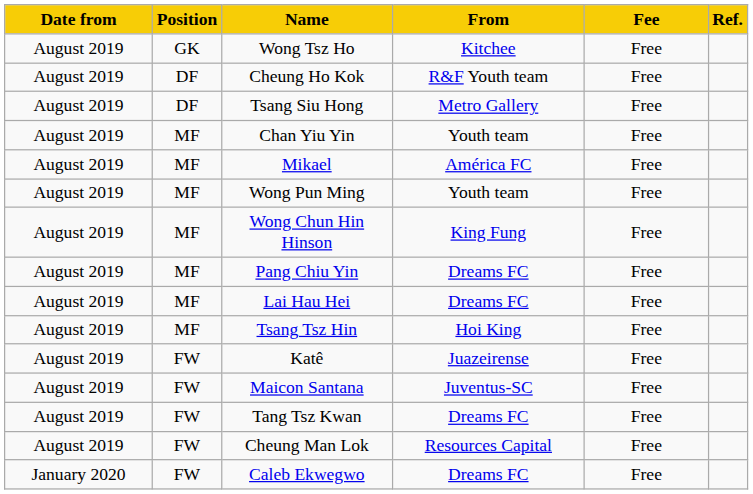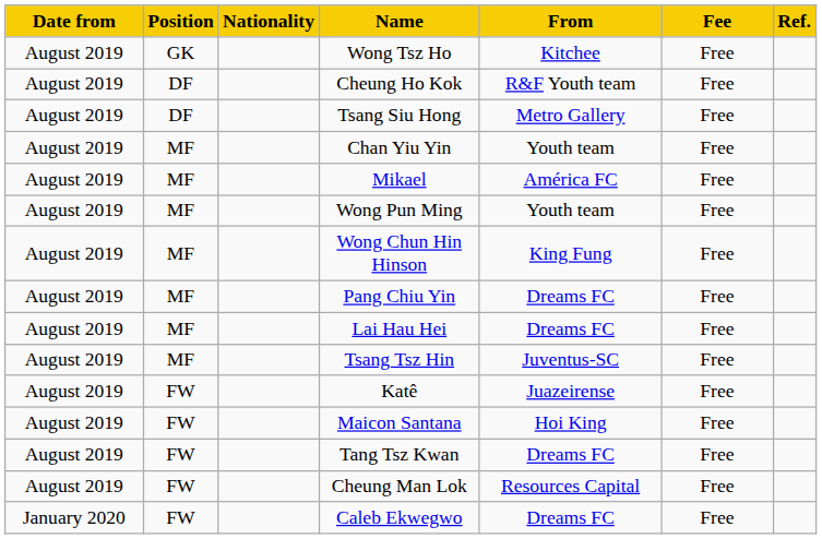 <table class="wikitable"  style="text-align:center; font-size:90%;">
 <tr>
 <th style="background:#f7cd06; color:#000000; width:130px;">Date from</th>
 <th style="background:#f7cd06; color:#000000; width:50px;">Position</th>
+<th style="background:#f7cd06; color:#000000; width:50px;">Nationality</th>
 <th style="background:#f7cd06; color:#000000; width:150px;">Name</th>
 <th style="background:#f7cd06; color:#000000; width:170px;">From</th>
 <th style="background:#f7cd06; color:#000000; width:110px;">Fee</th>
 <th style="background:#f7cd06; color:#000000; width:25px;">Ref.</th>
 </tr>
 <tr>
 <td>August 2019</td>
 <td>GK</td>
+<td></td>
 <td>Wong Tsz Ho</td>
 <td><a href='#'>Kitchee</a></td>
 <td>Free</td>
 <td></td>
 </tr>
 <tr>
 <td>August 2019</td>
 <td>DF</td>
+<td></td>
 <td>Cheung Ho Kok</td>
 <td><a href='#'>R&F</a> Youth team</td>
 <td>Free</td>
 <td></td>
 </tr>
 <tr>
 <td>August 2019</td>
 <td>DF</td>
+<td></td>
 <td>Tsang Siu Hong</td>
 <td><a href='#'>Metro Gallery</a></td>
 <td>Free</td>
 <td></td>
 </tr>
 <tr>
 <td>August 2019</td>
 <td>MF</td>
+<td></td>
 <td>Chan Yiu Yin</td>
 <td>Youth team</td>
 <td>Free</td>
 <td></td>
 </tr>
 <tr>
 <td>August 2019</td>
 <td>MF</td>
+<td></td>
 <td><a href='#'>Mikael</a></td>
 <td> <a href='#'>América FC</a></td>
 <td>Free</td>
 <td></td>
 </tr>
 <tr>
 <td>August 2019</td>
 <td>MF</td>
+<td></td>
 <td>Wong Pun Ming</td>
 <td>Youth team</td>
 <td>Free</td>
 <td></td>
 </tr>
 <tr>
 <td>August 2019</td>
 <td>MF</td>
+<td></td>
 <td><a href='#'>Wong Chun Hin Hinson</a></td>
 <td><a href='#'>King Fung</a></td>
 <td>Free</td>
 <td></td>
 </tr>
 <tr>
 <td>August 2019</td>
 <td>MF</td>
+<td></td>
 <td><a href='#'>Pang Chiu Yin</a></td>
 <td><a href='#'>Dreams FC</a></td>
 <td>Free</td>
 <td></td>
 </tr>
 <tr>
 <td>August 2019</td>
 <td>MF</td>
+<td></td>
 <td><a href='#'>Lai Hau Hei</a></td>
 <td><a href='#'>Dreams FC</a></td>
 <td>Free</td>
 <td></td>
 </tr>
 <tr>
 <td>August 2019</td>
 <td>MF</td>
+<td></td>
 <td><a href='#'>Tsang Tsz Hin</a></td>
-<td><a href='#'>Hoi King</a></td>
+<td> <a href='#'>Juventus-SC</a></td>
 <td>Free</td>
 <td></td>
 </tr>
 <tr>
 <td>August 2019</td>
 <td>FW</td>
+<td></td>
 <td>Katê</td>
 <td> <a href='#'>Juazeirense</a></td>
 <td>Free</td>
 <td></td>
 </tr>
 <tr>
 <td>August 2019</td>
 <td>FW</td>
+<td></td>
 <td><a href='#'>Maicon Santana</a></td>
-<td> <a href='#'>Juventus-SC</a></td>
+<td><a href='#'>Hoi King</a></td>
 <td>Free</td>
 <td></td>
 </tr>
 <tr>
 <td>August 2019</td>
 <td>FW</td>
+<td></td>
 <td>Tang Tsz Kwan</td>
 <td><a href='#'>Dreams FC</a></td>
 <td>Free</td>
 <td></td>
 </tr>
 <tr>
 <td>August 2019</td>
 <td>FW</td>
+<td></td>
 <td>Cheung Man Lok</td>
 <td><a href='#'>Resources Capital</a></td>
 <td>Free</td>
 <td></td>
 </tr>
 <tr>
 <td>January 2020</td>
 <td>FW</td>
+<td></td>
 <td><a href='#'>Caleb Ekwegwo</a></td>
 <td><a href='#'>Dreams FC</a></td>
 <td>Free</td>
 <td></td>
 </tr>
 </table>
